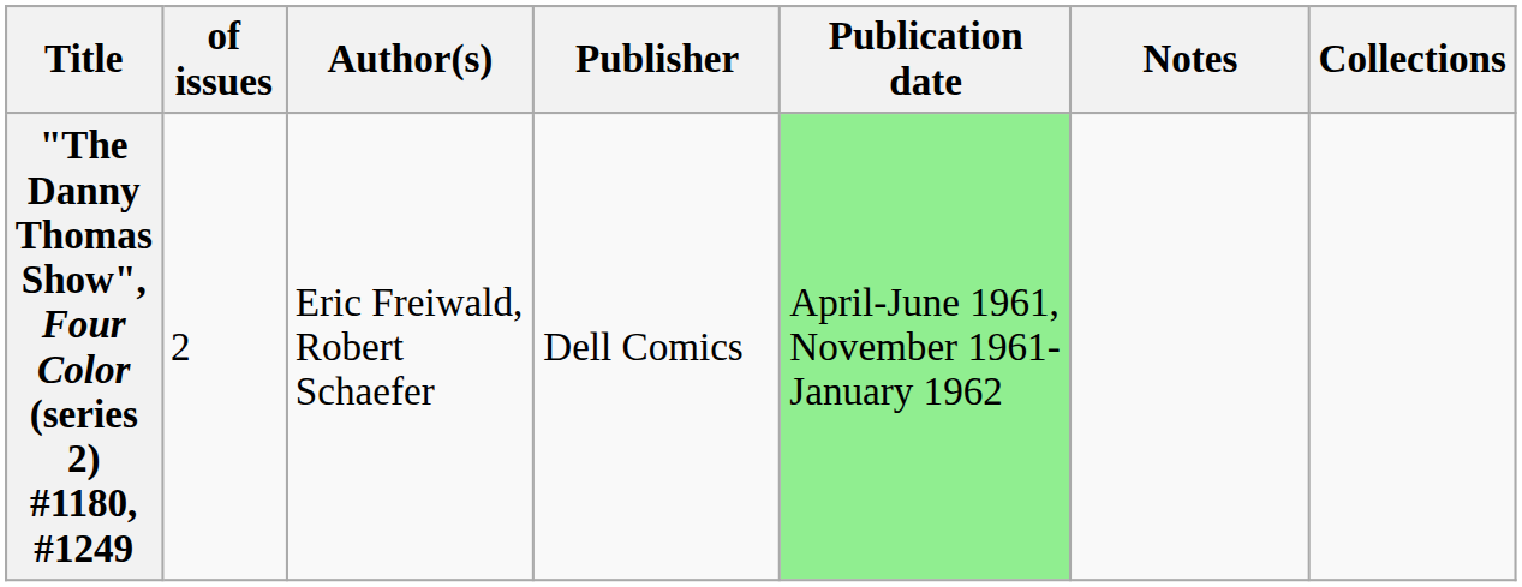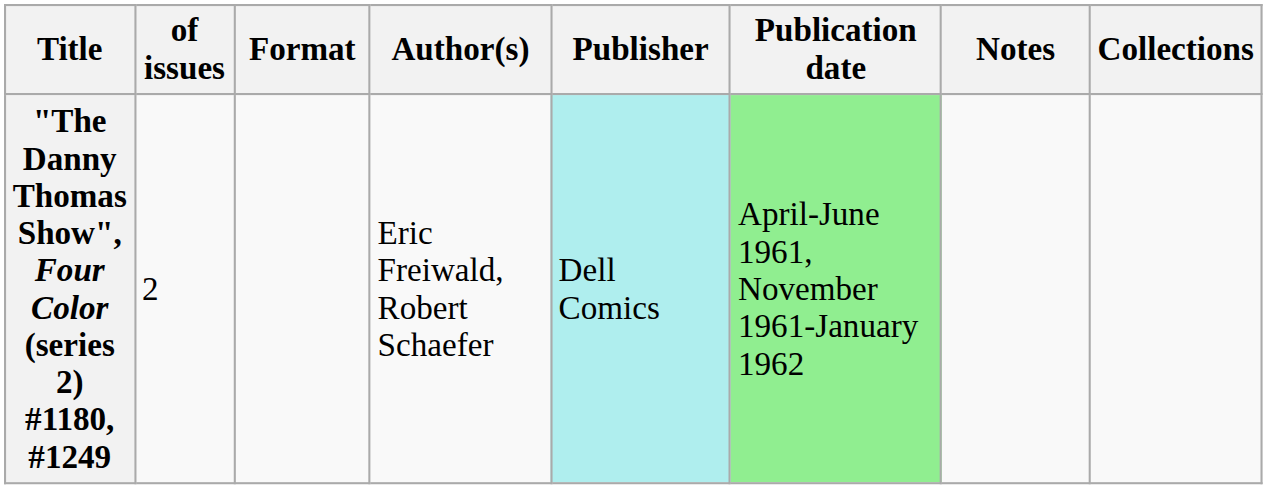 <table class="wikitable">
 <tr>
 <th>Title</th>
 <th style="width:40pt"> of issues</th>
+<th style="width:75pt">Format</th>
 <th style="width:125pt">Author(s)</th>
 <th style="width:125pt">Publisher</th>
 <th style="width:150pt">Publication date</th>
 <th style="width:175pt">Notes</th>
 <th>Collections</th>
 </tr>
 <tr>
 <th>"The Danny Thomas Show", <em>Four Color</em> (series 2) #1180, #1249</th>
 <td>2</td>
+<td></td>
 <td>Eric Freiwald, Robert Schaefer</td>
-<td>Dell Comics</td>
+<td style="background: paleturquoise;">Dell Comics</td>
 <td style="background: lightgreen;">April-June 1961, November 1961-January 1962</td>
 <td></td>
 <td></td>
 </tr>
 </table>
